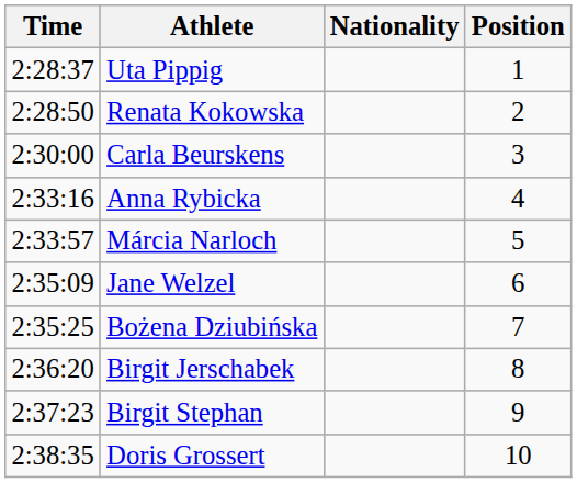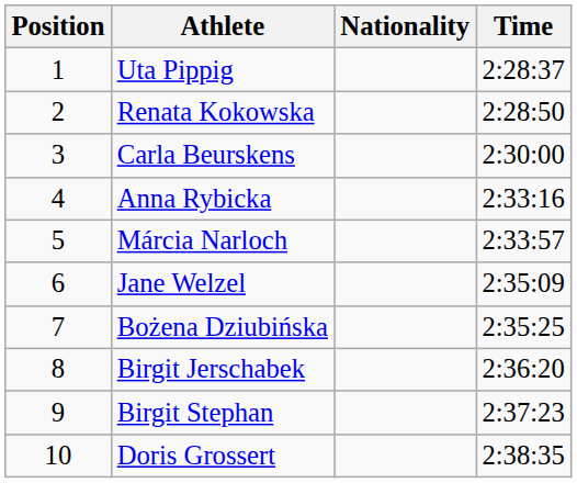 <table class="wikitable sortable">
 <tr>
-<th>Time</th>
+<th>Position</th>
 <th>Athlete</th>
 <th>Nationality</th>
-<th>Position</th>
+<th>Time</th>
 </tr>
 <tr>
-<td>2:28:37</td>
+<td style="text-align:center">1</td>
 <td><a href='#'>Uta Pippig</a></td>
 <td></td>
-<td style="text-align:center">1</td>
+<td>2:28:37</td>
 </tr>
 <tr>
-<td>2:28:50</td>
+<td style="text-align:center">2</td>
 <td><a href='#'>Renata Kokowska</a></td>
 <td></td>
-<td style="text-align:center">2</td>
+<td>2:28:50</td>
 </tr>
 <tr>
-<td>2:30:00</td>
+<td style="text-align:center">3</td>
 <td><a href='#'>Carla Beurskens</a></td>
 <td></td>
-<td style="text-align:center">3</td>
+<td>2:30:00</td>
 </tr>
 <tr>
-<td>2:33:16</td>
+<td style="text-align:center">4</td>
 <td><a href='#'>Anna Rybicka</a></td>
 <td></td>
-<td style="text-align:center">4</td>
+<td>2:33:16</td>
 </tr>
 <tr>
-<td>2:33:57</td>
+<td style="text-align:center">5</td>
 <td><a href='#'>Márcia Narloch</a></td>
 <td></td>
-<td style="text-align:center">5</td>
+<td>2:33:57</td>
 </tr>
 <tr>
-<td>2:35:09</td>
+<td style="text-align:center">6</td>
 <td><a href='#'>Jane Welzel</a></td>
 <td></td>
-<td style="text-align:center">6</td>
+<td>2:35:09</td>
 </tr>
 <tr>
-<td>2:35:25</td>
+<td style="text-align:center">7</td>
 <td><a href='#'>Bożena Dziubińska</a></td>
 <td></td>
-<td style="text-align:center">7</td>
+<td>2:35:25</td>
 </tr>
 <tr>
-<td>2:36:20</td>
+<td style="text-align:center">8</td>
 <td><a href='#'>Birgit Jerschabek</a></td>
 <td></td>
-<td style="text-align:center">8</td>
+<td>2:36:20</td>
 </tr>
 <tr>
-<td>2:37:23</td>
+<td style="text-align:center">9</td>
 <td><a href='#'>Birgit Stephan</a></td>
 <td></td>
-<td style="text-align:center">9</td>
+<td>2:37:23</td>
 </tr>
 <tr>
-<td>2:38:35</td>
+<td style="text-align:center">10</td>
 <td><a href='#'>Doris Grossert</a></td>
 <td></td>
-<td style="text-align:center">10</td>
+<td>2:38:35</td>
 </tr>
 </table>
